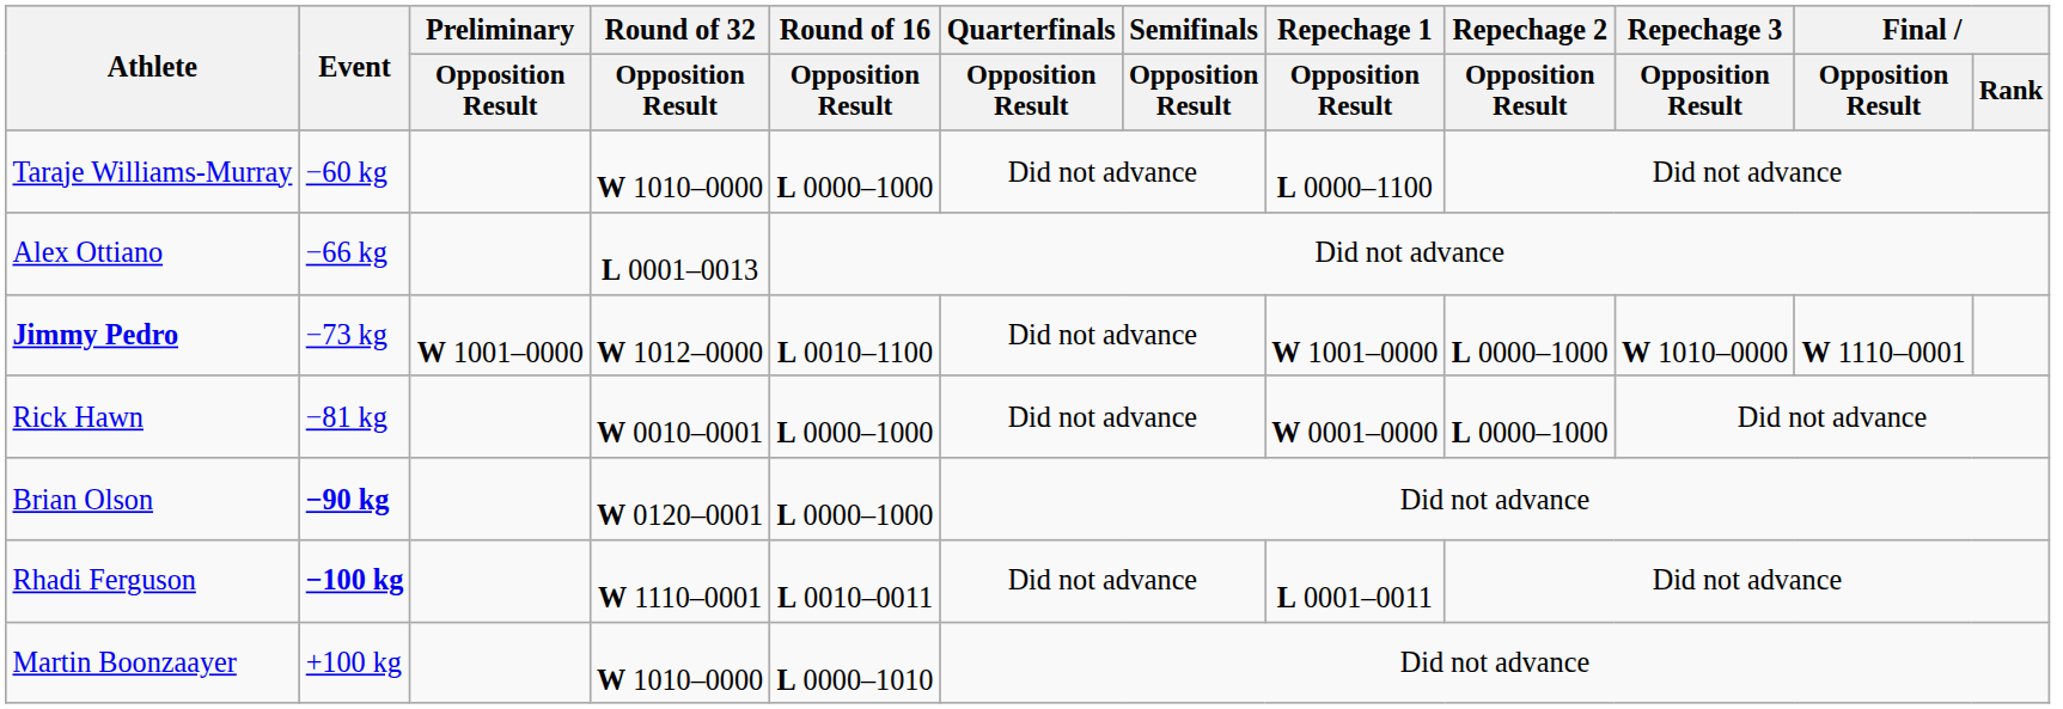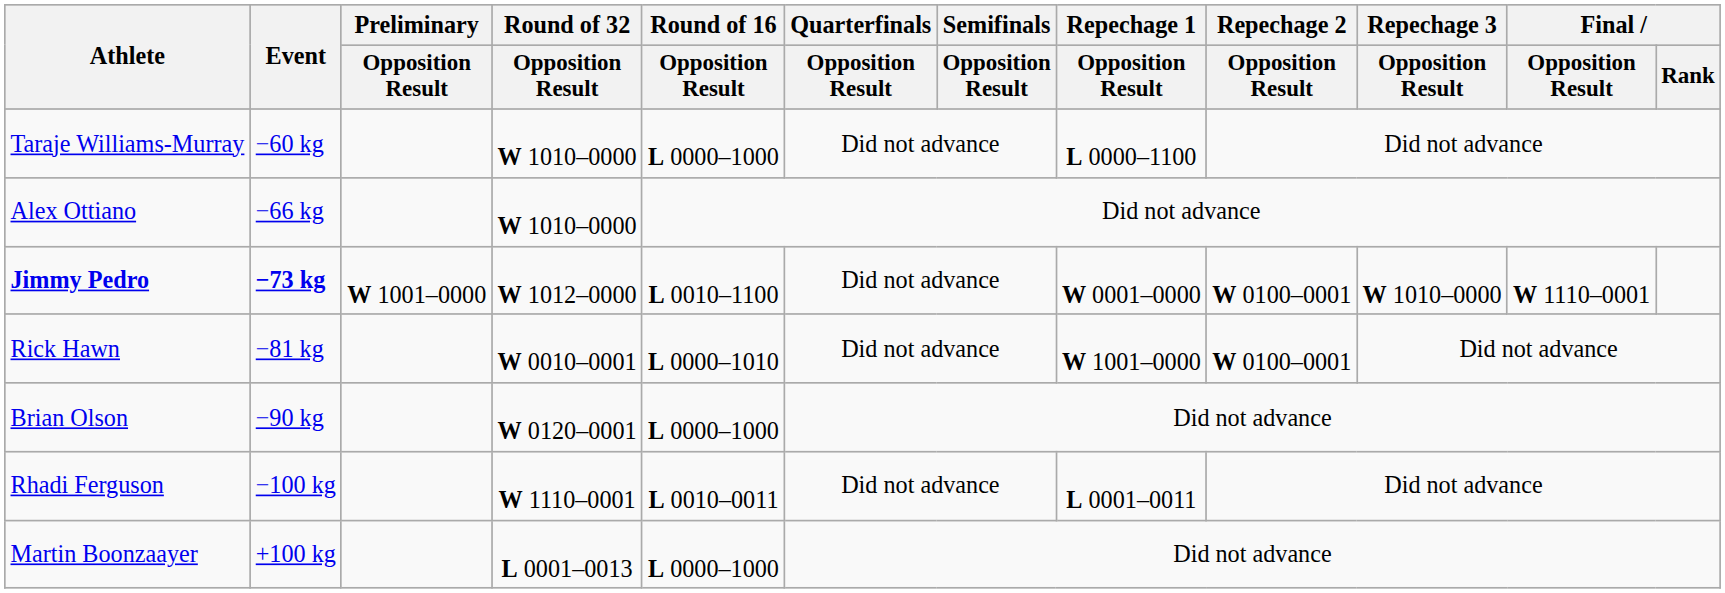 <table class=wikitable style=font-size:90%;text-align:center>
 <tr>
 <th rowspan=2>Athlete</th>
 <th rowspan=2>Event</th>
 <th>Preliminary</th>
 <th>Round of 32</th>
 <th>Round of 16</th>
 <th>Quarterfinals</th>
 <th>Semifinals</th>
 <th>Repechage 1</th>
 <th>Repechage 2</th>
 <th>Repechage 3</th>
 <th colspan=2>Final / </th>
 </tr>
 <tr style=font-size:95%>
 <th>Opposition<br>Result</th>
 <th>Opposition<br>Result</th>
 <th>Opposition<br>Result</th>
 <th>Opposition<br>Result</th>
 <th>Opposition<br>Result</th>
 <th>Opposition<br>Result</th>
 <th>Opposition<br>Result</th>
 <th>Opposition<br>Result</th>
 <th>Opposition<br>Result</th>
 <th>Rank</th>
 </tr>
 <tr>
 <td align=left><a href='#'>Taraje Williams-Murray</a></td>
 <td align=left><a href='#'>−60 kg</a></td>
 <td></td>
 <td><br><strong>W</strong> 1010–0000</td>
 <td><br><strong>L</strong> 0000–1000</td>
 <td colspan=2>Did not advance</td>
 <td><br><strong>L</strong> 0000–1100</td>
 <td colspan=4>Did not advance</td>
 </tr>
 <tr>
 <td align=left><a href='#'>Alex Ottiano</a></td>
 <td align=left><a href='#'>−66 kg</a></td>
 <td></td>
-<td><br><strong>L</strong> 0001–0013</td>
+<td><br><strong>W</strong> 1010–0000</td>
 <td colspan=8>Did not advance</td>
 </tr>
 <tr>
 <td align=left><strong><a href='#'>Jimmy Pedro</a></strong></td>
-<td align=left><a href='#'>−73 kg</a></td>
+<td align=left><strong><a href='#'>−73 kg</a></strong></td>
 <td><br><strong>W</strong> 1001–0000</td>
 <td><br><strong>W</strong> 1012–0000</td>
 <td><br><strong>L</strong> 0010–1100</td>
 <td colspan=2>Did not advance</td>
-<td><br><strong>W</strong> 1001–0000</td>
-<td><br><strong>L</strong> 0000–1000</td>
+<td><br><strong>W</strong> 0001–0000</td>
+<td><br><strong>W</strong> 0100–0001</td>
 <td><br><strong>W</strong> 1010–0000</td>
 <td><br><strong>W</strong> 1110–0001</td>
 <td></td>
 </tr>
 <tr>
 <td align=left><a href='#'>Rick Hawn</a></td>
 <td align=left><a href='#'>−81 kg</a></td>
 <td></td>
 <td><br><strong>W</strong> 0010–0001</td>
-<td><br><strong>L</strong> 0000–1000</td>
+<td><br><strong>L</strong> 0000–1010</td>
 <td colspan=2>Did not advance</td>
-<td><br><strong>W</strong> 0001–0000</td>
-<td><br><strong>L</strong> 0000–1000</td>
+<td><br><strong>W</strong> 1001–0000</td>
+<td><br><strong>W</strong> 0100–0001</td>
 <td colspan=3>Did not advance</td>
 </tr>
 <tr>
 <td align=left><a href='#'>Brian Olson</a></td>
-<td align=left><strong><a href='#'>−90 kg</a></strong></td>
+<td align=left><a href='#'>−90 kg</a></td>
 <td></td>
 <td><br><strong>W</strong> 0120–0001</td>
 <td><br><strong>L</strong> 0000–1000</td>
 <td colspan=7>Did not advance</td>
 </tr>
 <tr>
 <td align=left><a href='#'>Rhadi Ferguson</a></td>
-<td align=left><strong><a href='#'>−100 kg</a></strong></td>
+<td align=left><a href='#'>−100 kg</a></td>
 <td></td>
 <td><br><strong>W</strong> 1110–0001</td>
 <td><br><strong>L</strong> 0010–0011</td>
 <td colspan=2>Did not advance</td>
 <td><br><strong>L</strong> 0001–0011</td>
 <td colspan=4>Did not advance</td>
 </tr>
 <tr>
 <td align=left><a href='#'>Martin Boonzaayer</a></td>
 <td align=left><a href='#'>+100 kg</a></td>
 <td></td>
-<td><br><strong>W</strong> 1010–0000</td>
-<td><br><strong>L</strong> 0000–1010</td>
+<td><br><strong>L</strong> 0001–0013</td>
+<td><br><strong>L</strong> 0000–1000</td>
 <td colspan=7>Did not advance</td>
 </tr>
 </table>
